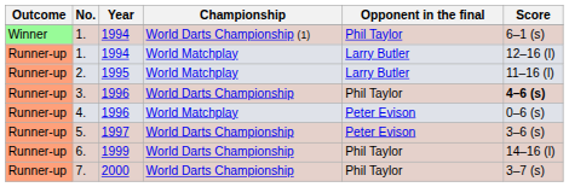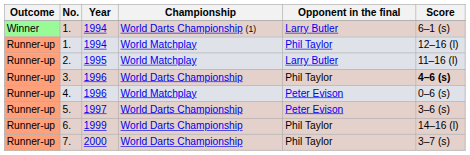 <table class="sortable wikitable">
 <tr>
 <th width="80">Outcome</th>
 <th width="20">No.</th>
 <th width="50">Year</th>
 <th style="width:250px;">Championship</th>
 <th style="width:200px;">Opponent in the final</th>
 <th width="70">Score</th>
 </tr>
 <tr>
 </tr>
 <tr style="background:#e5d1cb;">
 <td style="background:#98FB98">Winner</td>
 <td>1.</td>
 <td><a href='#'>1994</a></td>
 <td><a href='#'>World Darts Championship</a> <small>(1)</small></td>
-<td> <a href='#'>Phil Taylor</a></td>
+<td> <a href='#'>Larry Butler</a></td>
 <td>6–1 (s)</td>
 </tr>
 <tr style="background:#dfe2e9;">
 <td style="background:#ffa07a;">Runner-up</td>
 <td>1.</td>
 <td><a href='#'>1994</a></td>
 <td><a href='#'>World Matchplay</a></td>
-<td> <a href='#'>Larry Butler</a></td>
+<td> <a href='#'>Phil Taylor</a></td>
 <td>12–16 (l)</td>
 </tr>
 <tr style="background:#dfe2e9;">
 <td style="background:#ffa07a;">Runner-up</td>
 <td>2.</td>
 <td><a href='#'>1995</a></td>
 <td><a href='#'>World Matchplay</a></td>
 <td> <a href='#'>Larry Butler</a></td>
 <td>11–16 (l)</td>
 </tr>
 <tr style="background:#e5d1cb;">
 <td style="background:#ffa07a;">Runner-up</td>
 <td>3.</td>
 <td><a href='#'>1996</a></td>
 <td><a href='#'>World Darts Championship</a></td>
 <td> Phil Taylor</td>
 <td><strong>4–6 (s)</strong></td>
 </tr>
 <tr style="background:#dfe2e9;">
 <td style="background:#ffa07a;">Runner-up</td>
 <td>4.</td>
 <td><a href='#'>1996</a></td>
 <td><a href='#'>World Matchplay</a></td>
 <td> <a href='#'>Peter Evison</a></td>
 <td>0–6 (s)</td>
 </tr>
 <tr style="background:#e5d1cb;">
 <td style="background:#ffa07a;">Runner-up</td>
 <td>5.</td>
 <td><a href='#'>1997</a></td>
 <td><a href='#'>World Darts Championship</a></td>
 <td> <a href='#'>Peter Evison</a></td>
 <td>3–6 (s)</td>
 </tr>
 <tr style="background:#e5d1cb;">
 <td style="background:#ffa07a;">Runner-up</td>
 <td>6.</td>
 <td><a href='#'>1999</a></td>
 <td><a href='#'>World Darts Championship</a></td>
 <td> Phil Taylor</td>
 <td>14–16 (l)</td>
 </tr>
 <tr style="background:#e5d1cb;">
 <td style="background:#ffa07a;">Runner-up</td>
 <td>7.</td>
 <td><a href='#'>2000</a></td>
 <td><a href='#'>World Darts Championship</a></td>
 <td> Phil Taylor</td>
 <td>3–7 (s)</td>
 </tr>
 </table>
